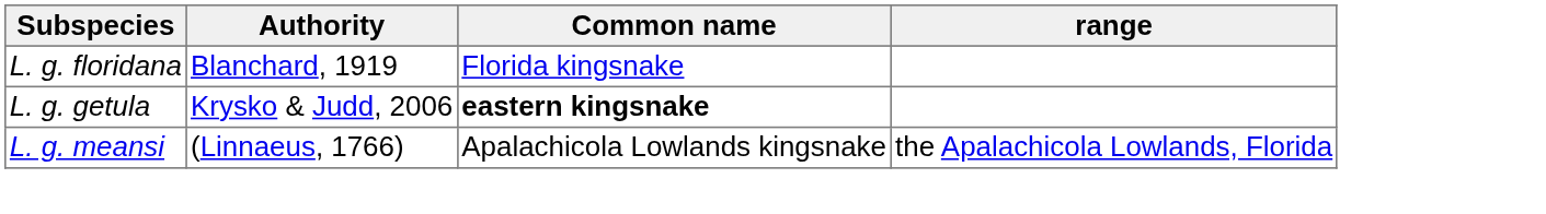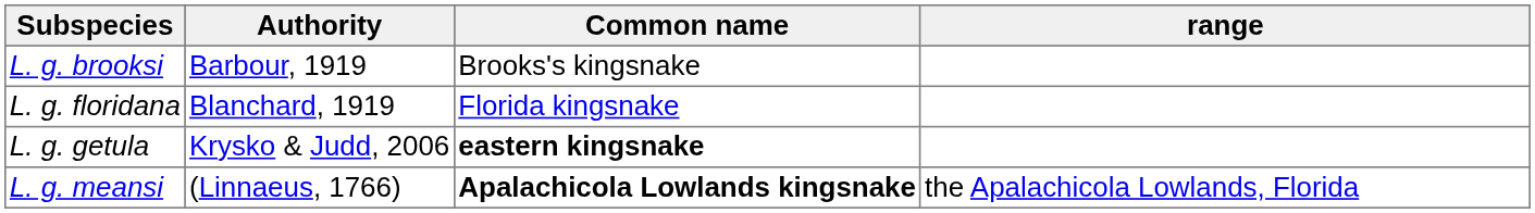 <table cellspacing=0 cellpadding=2 border=1 style="border-collapse: collapse;">
 <tr>
 <th bgcolor="#f0f0f0">Subspecies</th>
 <th bgcolor="#f0f0f0">Authority</th>
 <th bgcolor="#f0f0f0">Common name</th>
 <th bgcolor="#f0f0f0">range</th>
+</tr>
+<tr>
+<td><em><a href='#'>L. g. brooksi</a></em></td>
+<td><a href='#'>Barbour</a>, 1919</td>
+<td>Brooks's kingsnake</td>
+<td style="width:40%"></td>
 </tr>
 <tr>
 <td><em>L. g. floridana</em></td>
 <td><a href='#'>Blanchard</a>, 1919</td>
 <td><a href='#'>Florida kingsnake</a></td>
 <td></td>
 </tr>
 <tr>
 <td><em>L. g. getula</em></td>
 <td><a href='#'>Krysko</a> & <a href='#'>Judd</a>, 2006</td>
 <td><strong>eastern kingsnake</strong></td>
 <td></td>
 </tr>
 <tr>
 <td><em><a href='#'>L. g. meansi</a></em></td>
 <td>(<a href='#'>Linnaeus</a>, 1766)</td>
-<td>Apalachicola Lowlands kingsnake</td>
+<td><strong>Apalachicola Lowlands kingsnake</strong></td>
 <td>the <a href='#'>Apalachicola Lowlands, Florida</a></td>
 </tr>
 </table>
